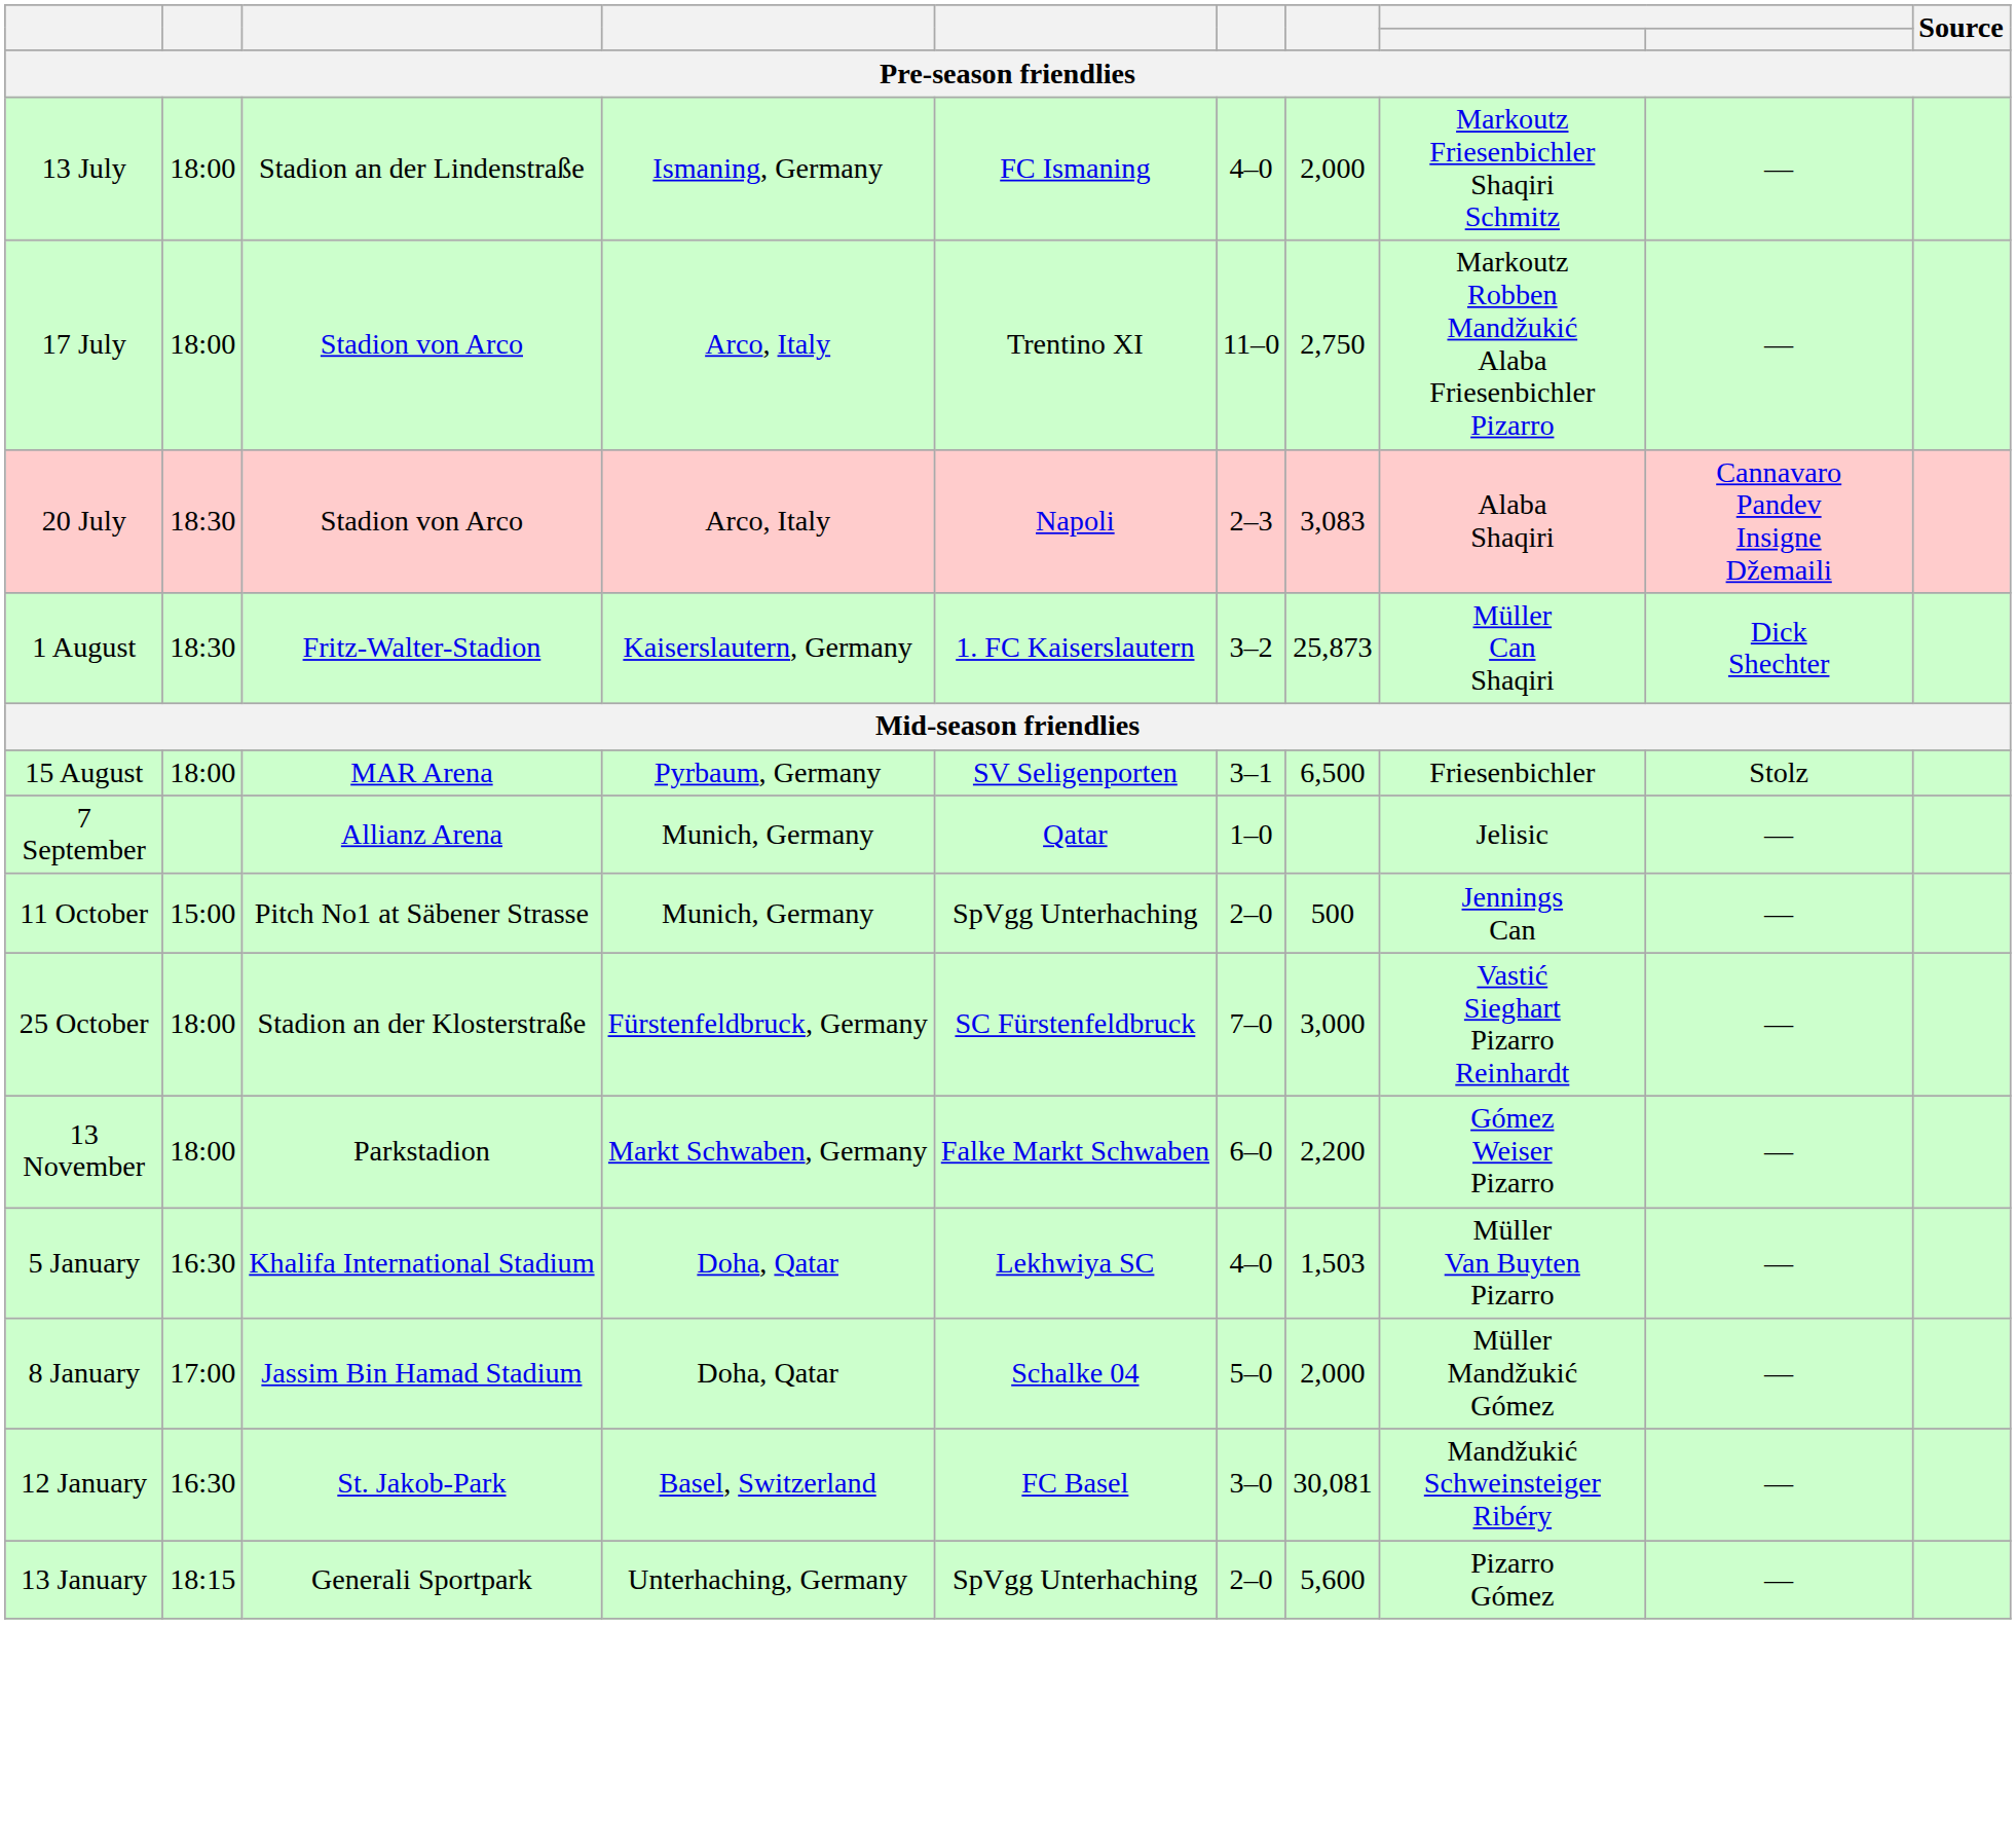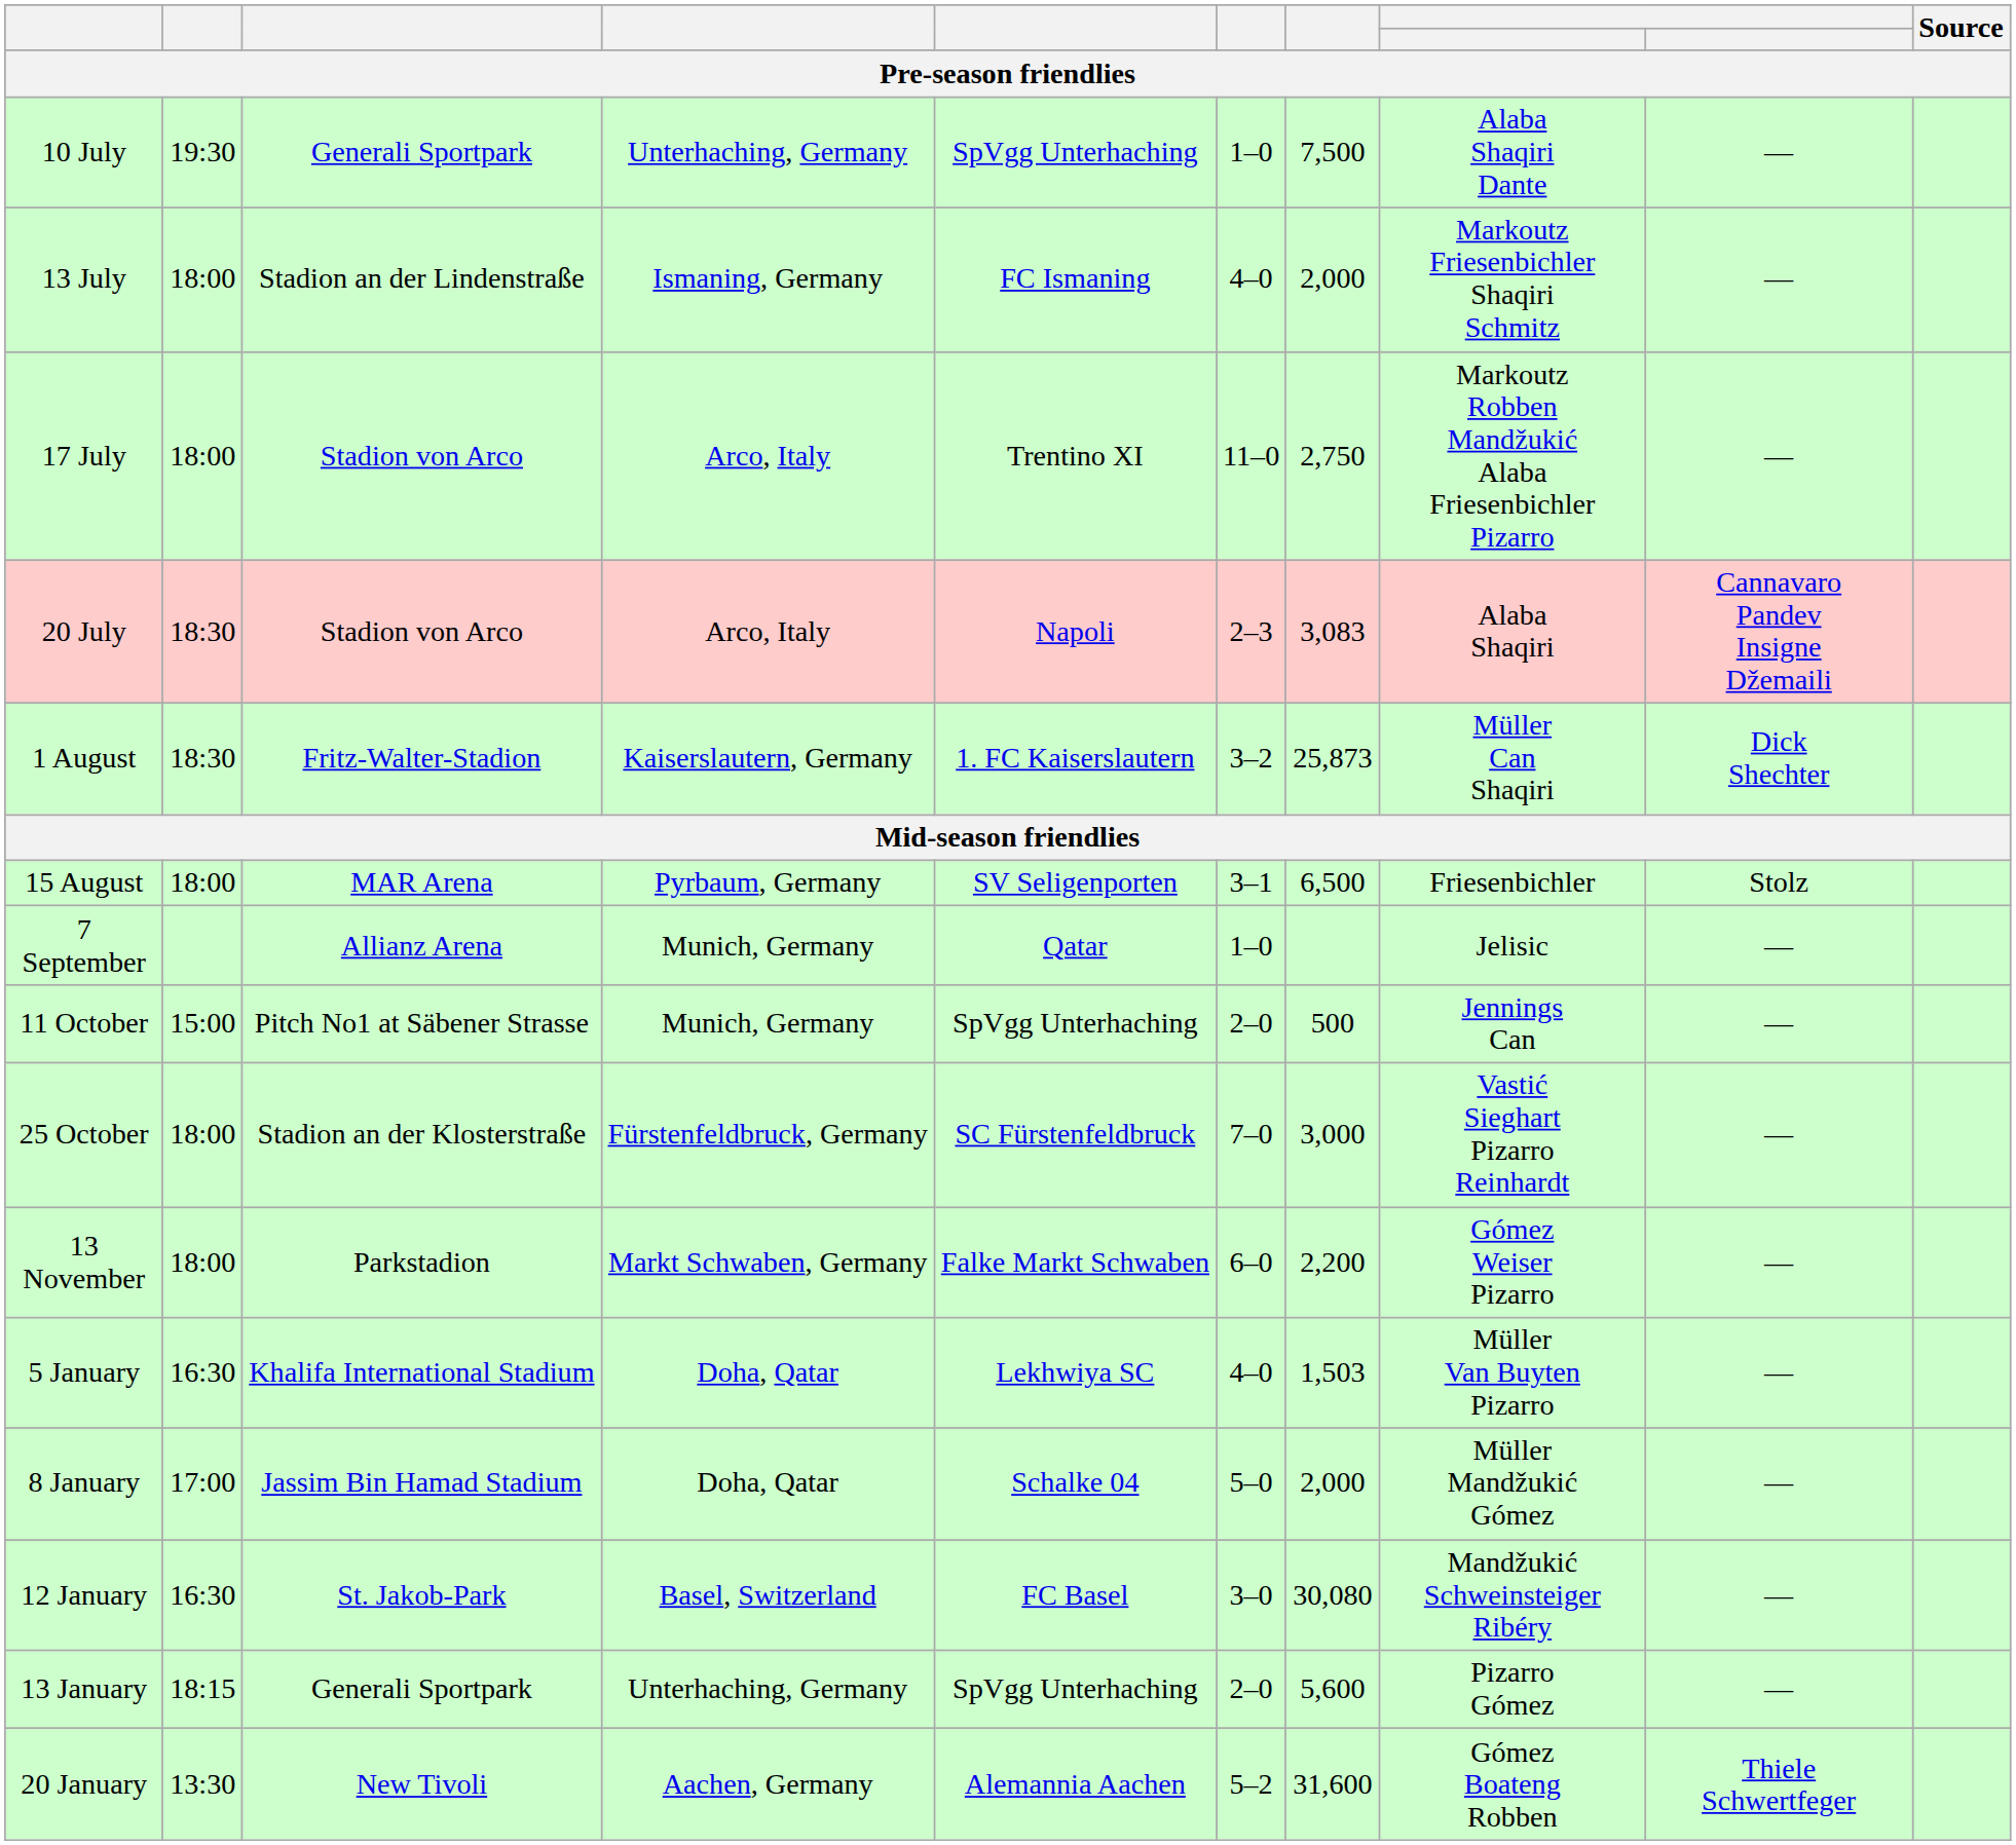 <table class="wikitable" style="text-align: center">
 <tr>
 <th rowspan="2" style="width:80px"></th>
 <th rowspan="2"></th>
 <th rowspan="2"></th>
 <th rowspan="2"></th>
 <th rowspan="2"></th>
 <th rowspan="2"></th>
 <th rowspan="2"></th>
 <th colspan="2"></th>
 <th rowspan="2">Source</th>
 </tr>
 <tr>
 <th style="width:140px"></th>
 <th style="width:140px"></th>
 </tr>
 <tr>
 <th colspan="10">Pre-season friendlies</th>
+</tr>
+<tr style="background:#cfc">
+<td>10 July</td>
+<td>19:30</td>
+<td><a href='#'>Generali Sportpark</a></td>
+<td><a href='#'>Unterhaching</a>, <a href='#'>Germany</a></td>
+<td><a href='#'>SpVgg Unterhaching</a></td>
+<td>1–0</td>
+<td>7,500</td>
+<td><a href='#'>Alaba</a> <br><a href='#'>Shaqiri</a> <br><a href='#'>Dante</a> </td>
+<td>—</td>
+<td></td>
 </tr>
 <tr style="background:#cfc">
 <td>13 July</td>
 <td>18:00</td>
 <td>Stadion an der Lindenstraße</td>
 <td><a href='#'>Ismaning</a>, Germany</td>
 <td><a href='#'>FC Ismaning</a></td>
 <td>4–0</td>
 <td>2,000</td>
 <td><a href='#'>Markoutz</a>  <br> <a href='#'>Friesenbichler</a>  <br> Shaqiri  <br> <a href='#'>Schmitz</a> </td>
 <td>—</td>
 <td></td>
 </tr>
 <tr style="background:#cfc">
 <td>17 July</td>
 <td>18:00</td>
 <td><a href='#'>Stadion von Arco</a></td>
 <td><a href='#'>Arco</a>, <a href='#'>Italy</a></td>
 <td>Trentino XI</td>
 <td>11–0</td>
 <td>2,750</td>
 <td>Markoutz <br><a href='#'>Robben</a> <br><a href='#'>Mandžukić</a> <br>Alaba <br>Friesenbichler <br><a href='#'>Pizarro</a> </td>
 <td>—</td>
 <td></td>
 </tr>
 <tr style="background:#fcc">
 <td>20 July</td>
 <td>18:30</td>
 <td>Stadion von Arco</td>
 <td>Arco, Italy</td>
 <td><a href='#'>Napoli</a></td>
 <td>2–3</td>
 <td>3,083</td>
 <td>Alaba <br>Shaqiri </td>
 <td><a href='#'>Cannavaro</a> <br><a href='#'>Pandev</a> <br> <a href='#'>Insigne</a> <br><a href='#'>Džemaili</a> </td>
 <td></td>
 </tr>
 <tr style="background:#cfc">
 <td>1 August</td>
 <td>18:30</td>
 <td><a href='#'>Fritz-Walter-Stadion</a></td>
 <td><a href='#'>Kaiserslautern</a>, Germany</td>
 <td><a href='#'>1. FC Kaiserslautern</a></td>
 <td>3–2</td>
 <td>25,873</td>
 <td><a href='#'>Müller</a> <br><a href='#'>Can</a> <br>Shaqiri </td>
 <td><a href='#'>Dick</a> <br><a href='#'>Shechter</a> </td>
 <td></td>
 </tr>
 <tr>
 <th colspan="10">Mid-season friendlies</th>
 </tr>
 <tr style="background:#cfc">
 <td>15 August</td>
 <td>18:00</td>
 <td><a href='#'>MAR Arena</a></td>
 <td><a href='#'>Pyrbaum</a>, Germany</td>
 <td><a href='#'>SV Seligenporten</a></td>
 <td>3–1</td>
 <td>6,500</td>
 <td>Friesenbichler </td>
 <td>Stolz </td>
 <td></td>
 </tr>
 <tr style="background:#cfc">
 <td>7 September</td>
 <td></td>
 <td><a href='#'>Allianz Arena</a></td>
 <td>Munich, Germany</td>
 <td><a href='#'>Qatar</a></td>
 <td>1–0</td>
 <td></td>
 <td>Jelisic </td>
 <td>—</td>
 <td></td>
 </tr>
 <tr style="background:#cfc">
 <td>11 October</td>
 <td>15:00</td>
 <td>Pitch No1 at Säbener Strasse</td>
 <td>Munich, Germany</td>
 <td>SpVgg Unterhaching</td>
 <td>2–0</td>
 <td>500</td>
 <td><a href='#'>Jennings</a> <br>Can </td>
 <td>—</td>
 <td></td>
 </tr>
 <tr style="background:#cfc">
 <td>25 October</td>
 <td>18:00</td>
 <td>Stadion an der Klosterstraße</td>
 <td><a href='#'>Fürstenfeldbruck</a>, Germany</td>
 <td><a href='#'>SC Fürstenfeldbruck</a></td>
 <td>7–0</td>
 <td>3,000</td>
 <td><a href='#'>Vastić</a> <br><a href='#'>Sieghart</a> <br>Pizarro <br><a href='#'>Reinhardt</a> </td>
 <td>—</td>
 <td></td>
 </tr>
 <tr style="background:#cfc">
 <td>13 November</td>
 <td>18:00</td>
 <td>Parkstadion</td>
 <td><a href='#'>Markt Schwaben</a>, Germany</td>
 <td><a href='#'>Falke Markt Schwaben</a></td>
 <td>6–0</td>
 <td>2,200</td>
 <td><a href='#'>Gómez</a> <br><a href='#'>Weiser</a> <br>Pizarro </td>
 <td>—</td>
 <td></td>
 </tr>
 <tr style="background:#cfc">
 <td>5 January</td>
 <td>16:30</td>
 <td><a href='#'>Khalifa International Stadium</a></td>
 <td><a href='#'>Doha</a>, <a href='#'>Qatar</a></td>
 <td><a href='#'>Lekhwiya SC</a></td>
 <td>4–0</td>
 <td>1,503</td>
 <td>Müller <br><a href='#'>Van Buyten</a> <br>Pizarro </td>
 <td>—</td>
 <td></td>
 </tr>
 <tr style="background:#cfc">
 <td>8 January</td>
 <td>17:00</td>
 <td><a href='#'>Jassim Bin Hamad Stadium</a></td>
 <td>Doha, Qatar</td>
 <td><a href='#'>Schalke 04</a></td>
 <td>5–0</td>
 <td>2,000</td>
 <td>Müller <br>Mandžukić <br>Gómez </td>
 <td>—</td>
 <td></td>
 </tr>
 <tr style="background:#cfc">
 <td>12 January</td>
 <td>16:30</td>
 <td><a href='#'>St. Jakob-Park</a></td>
 <td><a href='#'>Basel</a>, <a href='#'>Switzerland</a></td>
 <td><a href='#'>FC Basel</a></td>
 <td>3–0</td>
-<td>30,081</td>
+<td>30,080</td>
 <td>Mandžukić <br><a href='#'>Schweinsteiger</a> <br><a href='#'>Ribéry</a> </td>
 <td>—</td>
 <td></td>
 </tr>
 <tr style="background:#cfc">
 <td>13 January</td>
 <td>18:15</td>
 <td>Generali Sportpark</td>
 <td>Unterhaching, Germany</td>
 <td>SpVgg Unterhaching</td>
 <td>2–0</td>
 <td>5,600</td>
 <td>Pizarro <br>Gómez </td>
 <td>—</td>
 <td></td>
 </tr>
+<tr style="background:#cfc">
+<td>20 January</td>
+<td>13:30</td>
+<td><a href='#'>New Tivoli</a></td>
+<td><a href='#'>Aachen</a>, Germany</td>
+<td><a href='#'>Alemannia Aachen</a></td>
+<td>5–2</td>
+<td>31,600</td>
+<td>Gómez <br><a href='#'>Boateng</a> <br> Robben </td>
+<td><a href='#'>Thiele</a> <br><a href='#'>Schwertfeger</a> </td>
+<td></td>
+</tr>
 </table>
